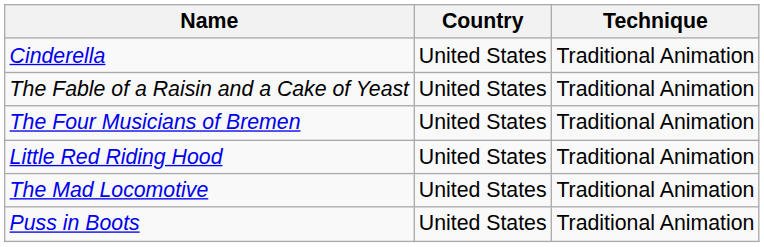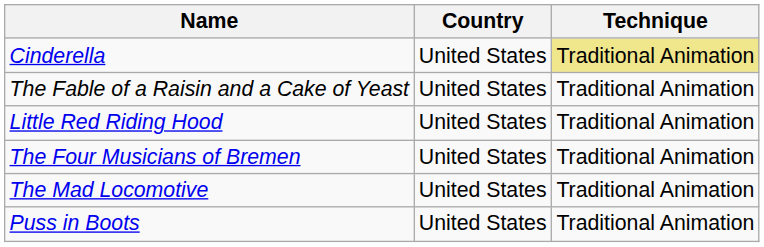 <table class="wikitable sortable">
 <tr>
 <th>Name</th>
 <th>Country</th>
 <th>Technique</th>
 </tr>
 <tr>
 <td><em><a href='#'>Cinderella</a></em></td>
 <td>United States</td>
-<td>Traditional Animation</td>
+<td style="background: khaki;">Traditional Animation</td>
 </tr>
 <tr>
 <td><em>The Fable of a Raisin and a Cake of Yeast</em></td>
 <td>United States</td>
 <td>Traditional Animation</td>
 </tr>
 <tr>
-<td><em><a href='#'>The Four Musicians of Bremen</a></em></td>
+<td><em><a href='#'>Little Red Riding Hood</a></em></td>
 <td>United States</td>
 <td>Traditional Animation</td>
 </tr>
 <tr>
-<td><em><a href='#'>Little Red Riding Hood</a></em></td>
+<td><em><a href='#'>The Four Musicians of Bremen</a></em></td>
 <td>United States</td>
 <td>Traditional Animation</td>
 </tr>
 <tr>
 <td><em><a href='#'>The Mad Locomotive</a></em></td>
 <td>United States</td>
 <td>Traditional Animation</td>
 </tr>
 <tr>
 <td><em><a href='#'>Puss in Boots</a></em></td>
 <td>United States</td>
 <td>Traditional Animation</td>
 </tr>
 </table>
